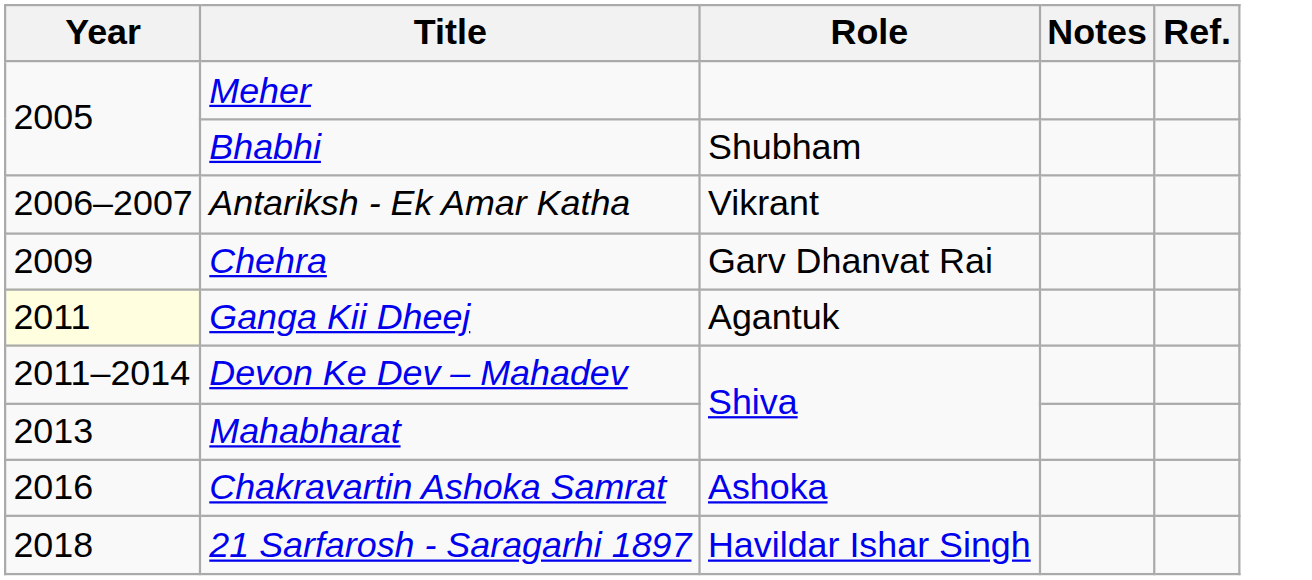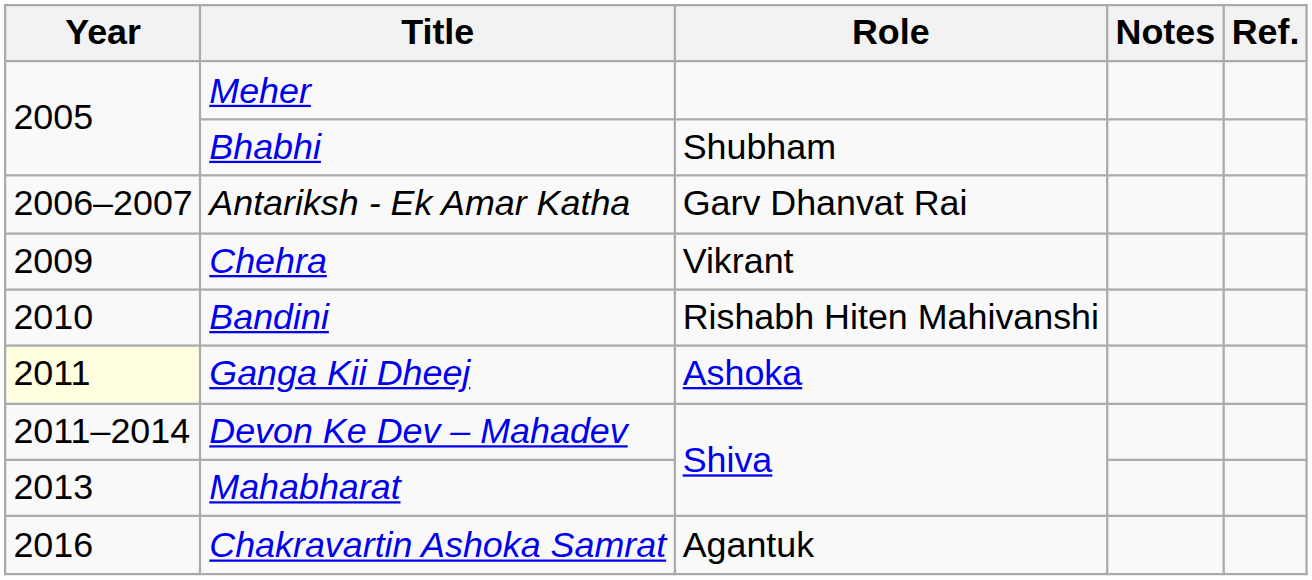 <table class="wikitable plainrowheaders sortable">
 <tr>
 <th scope="col">Year</th>
 <th scope="col">Title</th>
 <th scope="col">Role</th>
 <th scope="col">Notes</th>
 <th scope="col">Ref.</th>
 </tr>
 <tr>
 <td rowspan="2">2005</td>
 <td scope="row"><em><a href='#'>Meher</a></em></td>
 <td></td>
 <td></td>
 <td style="text-align:center;"></td>
 </tr>
 <tr>
 <td scope="row"><em><a href='#'>Bhabhi</a></em></td>
 <td>Shubham</td>
 <td></td>
 <td style="text-align:center;"></td>
 </tr>
 <tr>
 <td>2006–2007</td>
 <td scope="row"><em>Antariksh - Ek Amar Katha</em></td>
-<td>Vikrant</td>
+<td>Garv Dhanvat Rai</td>
 <td></td>
 <td style="text-align:center;"></td>
 </tr>
 <tr>
 <td>2009</td>
 <td scope="row"><em><a href='#'>Chehra</a></em></td>
-<td>Garv Dhanvat Rai</td>
+<td>Vikrant</td>
+<td></td>
+<td style="text-align:center;"></td>
+</tr>
+<tr>
+<td>2010</td>
+<td scope="row"><em><a href='#'>Bandini</a></em></td>
+<td>Rishabh Hiten Mahivanshi</td>
 <td></td>
 <td style="text-align:center;"></td>
 </tr>
 <tr>
 <td style="background: lightyellow;">2011</td>
 <td scope="row"><em><a href='#'>Ganga Kii Dheej</a></em></td>
-<td>Agantuk</td>
+<td><a href='#'>Ashoka</a></td>
 <td></td>
 <td style="text-align:center;"></td>
 </tr>
 <tr>
 <td>2011–2014</td>
 <td scope="row"><em><a href='#'>Devon Ke Dev – Mahadev</a></em></td>
 <td rowspan="2"><a href='#'>Shiva</a></td>
 <td></td>
 <td style="text-align:center;"></td>
 </tr>
 <tr>
 <td>2013</td>
 <td scope="row"><em><a href='#'>Mahabharat</a></em></td>
 <td></td>
 <td style="text-align:center;"></td>
 </tr>
 <tr>
 <td>2016</td>
 <td scope="row"><em><a href='#'>Chakravartin Ashoka Samrat</a></em></td>
-<td><a href='#'>Ashoka</a></td>
-<td></td>
-<td style="text-align:center;"></td>
-</tr>
-<tr>
-<td>2018</td>
-<td scope="row"><em><a href='#'>21 Sarfarosh - Saragarhi 1897</a></em></td>
-<td><a href='#'>Havildar Ishar Singh</a></td>
+<td>Agantuk</td>
 <td></td>
 <td style="text-align:center;"></td>
 </tr>
 </table>
